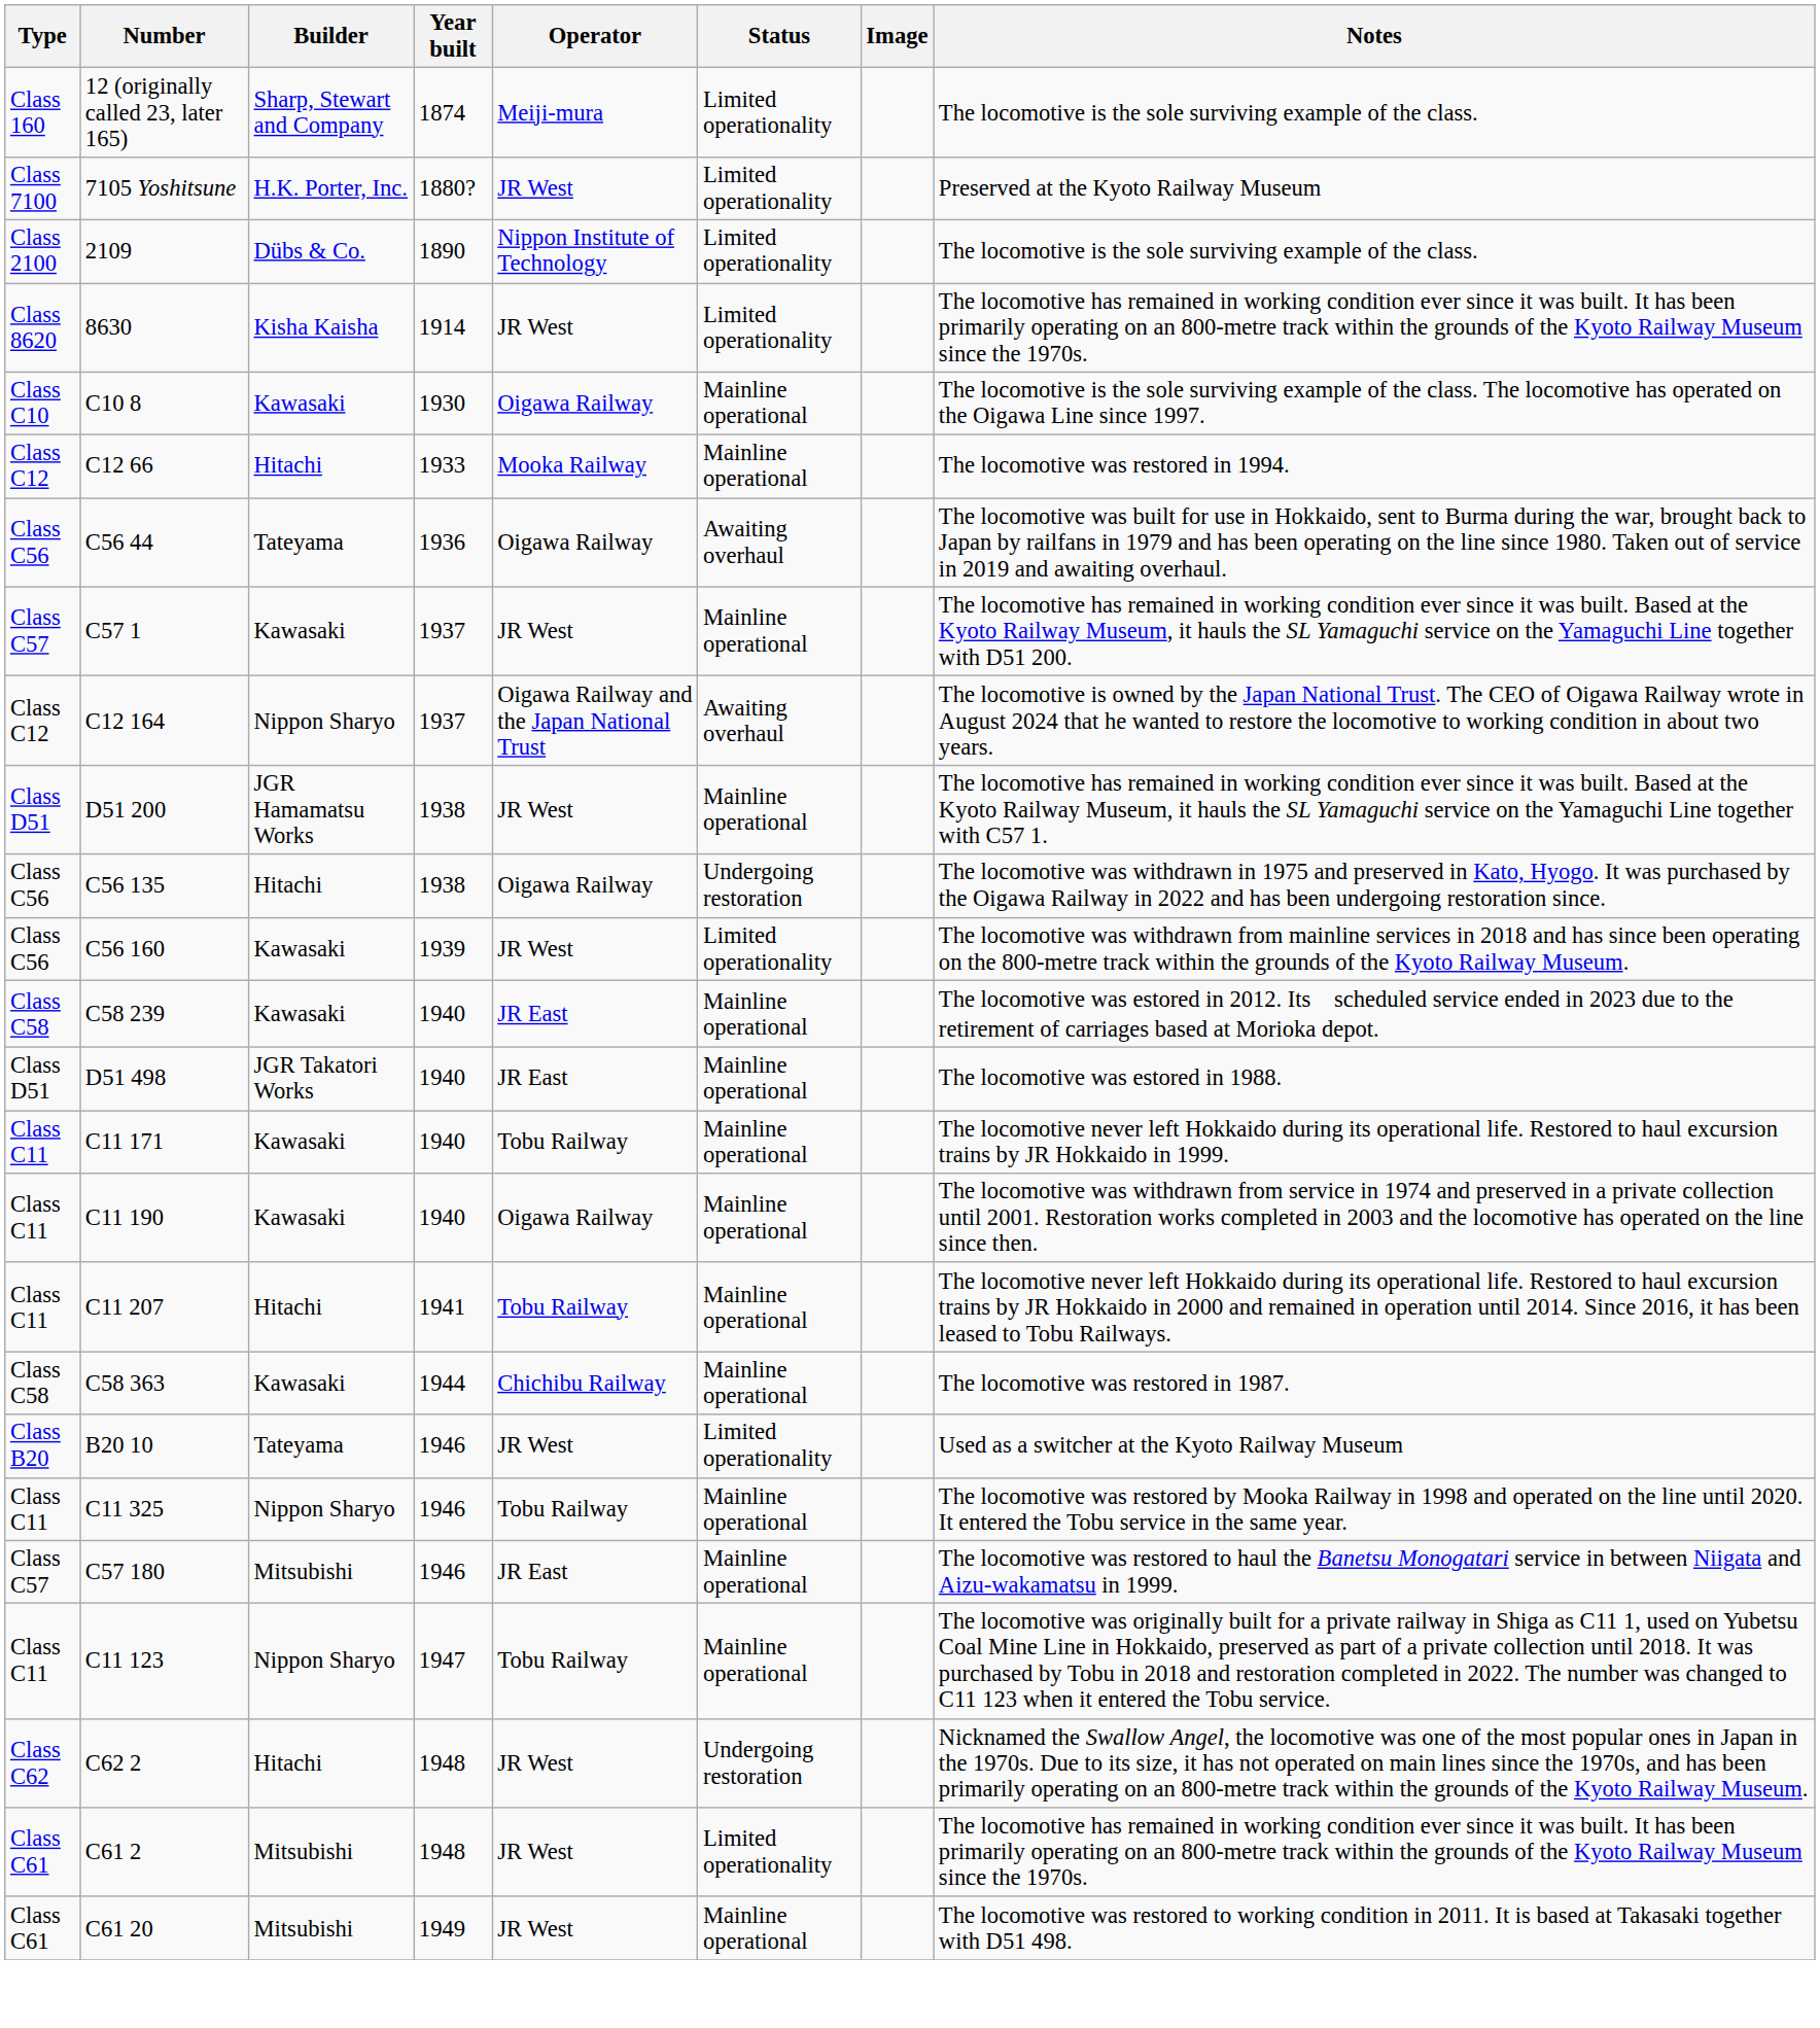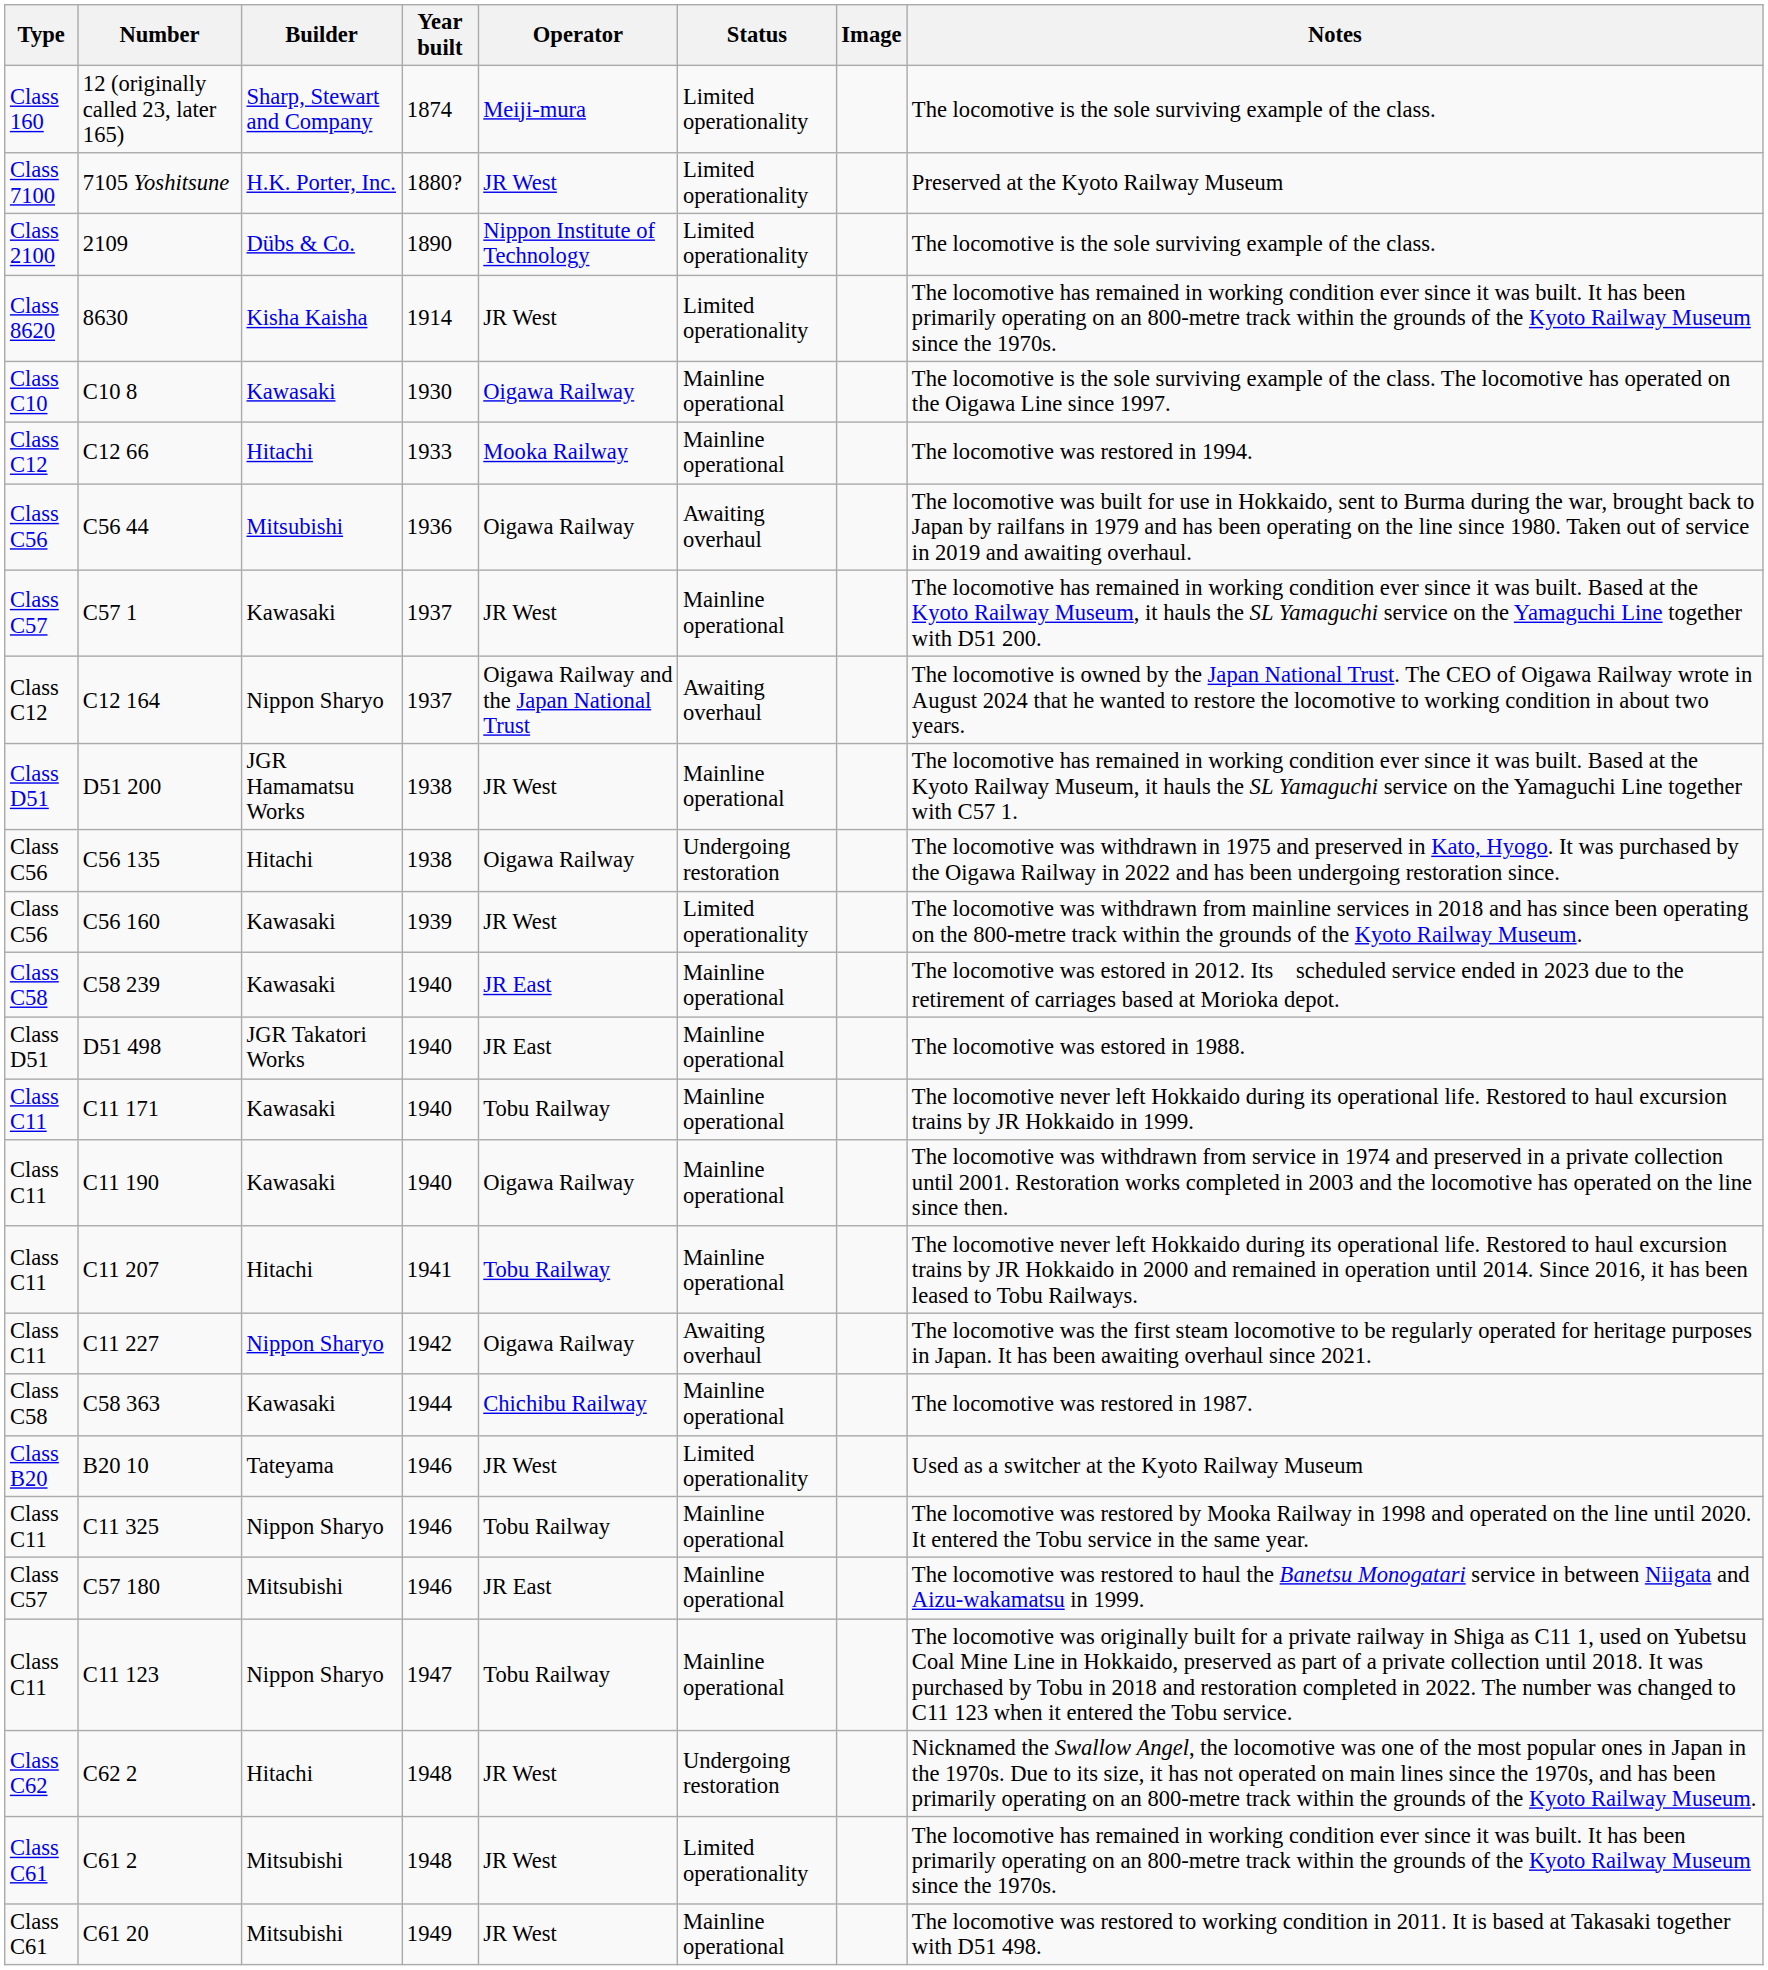 <table class="wikitable sortable">
 <tr>
 <th>Type</th>
 <th>Number</th>
 <th>Builder</th>
 <th>Year built</th>
 <th>Operator</th>
 <th>Status</th>
 <th>Image</th>
 <th>Notes</th>
 </tr>
 <tr>
 <td><a href='#'>Class 160</a></td>
 <td>12 (originally called 23, later 165)</td>
 <td><a href='#'>Sharp, Stewart and Company</a></td>
 <td>1874</td>
 <td><a href='#'>Meiji-mura</a></td>
 <td>Limited operationality</td>
 <td></td>
 <td>The locomotive is the sole surviving example of the class.</td>
 </tr>
 <tr>
 <td><a href='#'>Class 7100</a></td>
 <td>7105 <em>Yoshitsune</em></td>
 <td><a href='#'>H.K. Porter, Inc.</a></td>
 <td>1880?</td>
 <td><a href='#'>JR West</a></td>
 <td>Limited operationality</td>
 <td></td>
 <td>Preserved at the Kyoto Railway Museum</td>
 </tr>
 <tr>
 <td><a href='#'>Class 2100</a></td>
 <td>2109</td>
 <td><a href='#'>Dübs & Co.</a></td>
 <td>1890</td>
 <td><a href='#'>Nippon Institute of Technology</a></td>
 <td>Limited operationality</td>
 <td></td>
 <td>The locomotive is the sole surviving example of the class.</td>
 </tr>
 <tr>
 <td><a href='#'>Class 8620</a></td>
 <td>8630</td>
 <td><a href='#'>Kisha Kaisha</a></td>
 <td>1914</td>
 <td>JR West</td>
 <td>Limited operationality</td>
 <td></td>
 <td>The locomotive has remained in working condition ever since it was built. It has been primarily operating on an 800-metre track within the grounds of the <a href='#'>Kyoto Railway Museum</a> since the 1970s.</td>
 </tr>
 <tr>
 <td><a href='#'>Class C10</a></td>
 <td>C10 8</td>
 <td><a href='#'>Kawasaki</a></td>
 <td>1930</td>
 <td><a href='#'>Oigawa Railway</a></td>
 <td>Mainline operational</td>
 <td></td>
 <td>The locomotive is the sole surviving example of the class. The locomotive has operated on the Oigawa Line since 1997.</td>
 </tr>
 <tr>
 <td><a href='#'>Class C12</a></td>
 <td>C12 66</td>
 <td><a href='#'>Hitachi</a></td>
 <td>1933</td>
 <td><a href='#'>Mooka Railway</a></td>
 <td>Mainline operational</td>
 <td></td>
 <td>The locomotive was restored in 1994.</td>
 </tr>
 <tr>
 <td><a href='#'>Class C56</a></td>
 <td>C56 44</td>
-<td>Tateyama</td>
+<td><a href='#'>Mitsubishi</a></td>
 <td>1936</td>
 <td>Oigawa Railway</td>
 <td>Awaiting overhaul</td>
 <td></td>
 <td>The locomotive was built for use in Hokkaido, sent to Burma during the war, brought back to Japan by railfans in 1979 and has been operating on the line since 1980. Taken out of service in 2019 and awaiting overhaul.</td>
 </tr>
 <tr>
 <td><a href='#'>Class C57</a></td>
 <td>C57 1</td>
 <td>Kawasaki</td>
 <td>1937</td>
 <td>JR West</td>
 <td>Mainline operational</td>
 <td></td>
 <td>The locomotive has remained in working condition ever since it was built. Based at the <a href='#'>Kyoto Railway Museum</a>, it hauls the <em>SL Yamaguchi</em> service on the <a href='#'>Yamaguchi Line</a> together with D51 200.</td>
 </tr>
 <tr>
 <td>Class C12</td>
 <td>C12 164</td>
 <td>Nippon Sharyo</td>
 <td>1937</td>
 <td>Oigawa Railway and the <a href='#'>Japan National Trust</a></td>
 <td>Awaiting overhaul</td>
 <td></td>
 <td>The locomotive is owned by the <a href='#'>Japan National Trust</a>. The CEO of Oigawa Railway wrote in August 2024 that he wanted to restore the locomotive to working condition in about two years.</td>
 </tr>
 <tr>
 <td><a href='#'>Class D51</a></td>
 <td>D51 200</td>
 <td>JGR Hamamatsu Works</td>
 <td>1938</td>
 <td>JR West</td>
 <td>Mainline operational</td>
 <td></td>
 <td>The locomotive has remained in working condition ever since it was built. Based at the Kyoto Railway Museum, it hauls the <em>SL Yamaguchi</em> service on the Yamaguchi Line together with C57 1.</td>
 </tr>
 <tr>
 <td>Class C56</td>
 <td>C56 135</td>
 <td>Hitachi</td>
 <td>1938</td>
 <td>Oigawa Railway</td>
 <td>Undergoing restoration</td>
 <td></td>
 <td>The locomotive was withdrawn in 1975 and preserved in <a href='#'>Kato, Hyogo</a>. It was purchased by the Oigawa Railway in 2022 and has been undergoing restoration since.</td>
 </tr>
 <tr>
 <td>Class C56</td>
 <td>C56 160</td>
 <td>Kawasaki</td>
 <td>1939</td>
 <td>JR West</td>
 <td>Limited operationality</td>
 <td></td>
 <td>The locomotive was withdrawn from mainline services in 2018 and has since been operating on the 800-metre track within the grounds of the <a href='#'>Kyoto Railway Museum</a>.</td>
 </tr>
 <tr>
 <td><a href='#'>Class C58</a></td>
 <td>C58 239</td>
 <td>Kawasaki</td>
 <td>1940</td>
 <td><a href='#'>JR East</a></td>
 <td>Mainline operational</td>
 <td></td>
 <td>The locomotive was estored in 2012. Its　scheduled service ended in 2023 due to the retirement of carriages based at Morioka depot.</td>
 </tr>
 <tr>
 <td>Class D51</td>
 <td>D51 498</td>
 <td>JGR Takatori Works</td>
 <td>1940</td>
 <td>JR East</td>
 <td>Mainline operational</td>
 <td></td>
 <td>The locomotive was estored in 1988.</td>
 </tr>
 <tr>
 <td><a href='#'>Class C11</a></td>
 <td>C11 171</td>
 <td>Kawasaki</td>
 <td>1940</td>
 <td>Tobu Railway</td>
 <td>Mainline operational</td>
 <td></td>
 <td>The locomotive never left Hokkaido during its operational life. Restored to haul excursion trains by JR Hokkaido in 1999.</td>
 </tr>
 <tr>
 <td>Class C11</td>
 <td>C11 190</td>
 <td>Kawasaki</td>
 <td>1940</td>
 <td>Oigawa Railway</td>
 <td>Mainline operational</td>
 <td></td>
 <td>The locomotive was withdrawn from service in 1974 and preserved in a private collection until 2001. Restoration works completed in 2003 and the locomotive has operated on the line since then.</td>
 </tr>
 <tr>
 <td>Class C11</td>
 <td>C11 207</td>
 <td>Hitachi</td>
 <td>1941</td>
 <td><a href='#'>Tobu Railway</a></td>
 <td>Mainline operational</td>
 <td></td>
 <td>The locomotive never left Hokkaido during its operational life. Restored to haul excursion trains by JR Hokkaido in 2000 and remained in operation until 2014. Since 2016, it has been leased to Tobu Railways.</td>
 </tr>
 <tr>
+<td>Class C11</td>
+<td>C11 227</td>
+<td><a href='#'>Nippon Sharyo</a></td>
+<td>1942</td>
+<td>Oigawa Railway</td>
+<td>Awaiting overhaul</td>
+<td></td>
+<td>The locomotive was the first steam locomotive to be regularly operated for heritage purposes in Japan. It has been awaiting overhaul since 2021.</td>
+</tr>
+<tr>
 <td>Class C58</td>
 <td>C58 363</td>
 <td>Kawasaki</td>
 <td>1944</td>
 <td><a href='#'>Chichibu Railway</a></td>
 <td>Mainline operational</td>
 <td></td>
 <td>The locomotive was restored in 1987.</td>
 </tr>
 <tr>
 <td><a href='#'>Class B20</a></td>
 <td>B20 10</td>
 <td>Tateyama</td>
 <td>1946</td>
 <td>JR West</td>
 <td>Limited operationality</td>
 <td></td>
 <td>Used as a switcher at the Kyoto Railway Museum</td>
 </tr>
 <tr>
 <td>Class C11</td>
 <td>C11 325</td>
 <td>Nippon Sharyo</td>
 <td>1946</td>
 <td>Tobu Railway</td>
 <td>Mainline operational</td>
 <td></td>
 <td>The locomotive was restored by Mooka Railway in 1998 and operated on the line until 2020. It entered the Tobu service in the same year.</td>
 </tr>
 <tr>
 <td>Class C57</td>
 <td>C57 180</td>
 <td>Mitsubishi</td>
 <td>1946</td>
 <td>JR East</td>
 <td>Mainline operational</td>
 <td></td>
 <td>The locomotive was restored to haul the <em><a href='#'>Banetsu Monogatari</a></em> service in between <a href='#'>Niigata</a> and <a href='#'>Aizu-wakamatsu</a> in 1999.</td>
 </tr>
 <tr>
 <td>Class C11</td>
 <td>C11 123</td>
 <td>Nippon Sharyo</td>
 <td>1947</td>
 <td>Tobu Railway</td>
 <td>Mainline operational</td>
 <td></td>
 <td>The locomotive was originally built for a private railway in Shiga as C11 1, used on Yubetsu Coal Mine Line in Hokkaido, preserved as part of a private collection until 2018. It was purchased by Tobu in 2018 and restoration completed in 2022. The number was changed to C11 123 when it entered the Tobu service.</td>
 </tr>
 <tr>
 <td><a href='#'>Class C62</a></td>
 <td>C62 2</td>
 <td>Hitachi</td>
 <td>1948</td>
 <td>JR West</td>
 <td>Undergoing restoration</td>
 <td></td>
 <td>Nicknamed the <em>Swallow Angel</em>, the locomotive was one of the most popular ones in Japan in the 1970s. Due to its size, it has not operated on main lines since the 1970s,  and has been primarily operating on an 800-metre track within the grounds of the <a href='#'>Kyoto Railway Museum</a>.</td>
 </tr>
 <tr>
 <td><a href='#'>Class C61</a></td>
 <td>C61 2</td>
 <td>Mitsubishi</td>
 <td>1948</td>
 <td>JR West</td>
 <td>Limited operationality</td>
 <td></td>
 <td>The locomotive has remained in working condition ever since it was built. It has been primarily operating on an 800-metre track within the grounds of the <a href='#'>Kyoto Railway Museum</a> since the 1970s.</td>
 </tr>
 <tr>
 <td>Class C61</td>
 <td>C61 20</td>
 <td>Mitsubishi</td>
 <td>1949</td>
 <td>JR West</td>
 <td>Mainline operational</td>
 <td></td>
 <td>The locomotive was restored to working condition in 2011. It is based at Takasaki together with D51 498.</td>
 </tr>
 </table>
